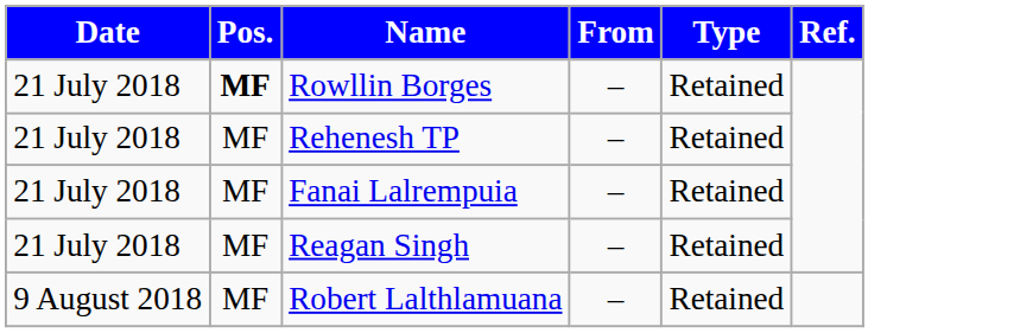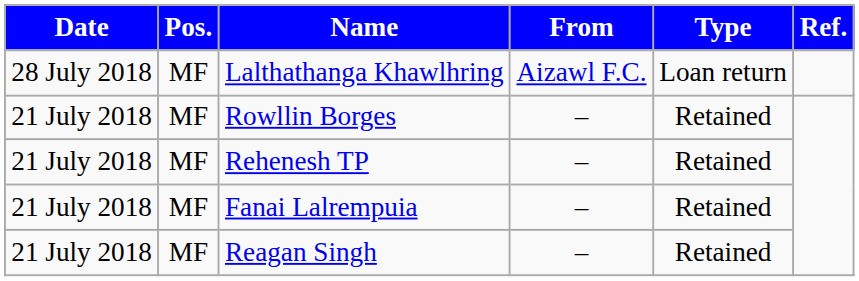 <table class="wikitable" style="text-align:center; font-size:90%">
 <tr>
 <th style="background:#00f; color:white; ">Date</th>
 <th style="background:#00f; color:white; ">Pos.</th>
 <th style="background:#00f; color:white; ">Name</th>
 <th style="background:#00f; color:white; ">From</th>
 <th style="background:#00f; color:white; ">Type</th>
 <th style="background:#00f; color:white; ">Ref.</th>
 </tr>
 <tr>
+<td align=left>28 July 2018</td>
+<td>MF</td>
+<td align=left> <a href='#'>Lalthathanga Khawlhring</a></td>
+<td align=left><a href='#'>Aizawl F.C.</a></td>
+<td align=left>Loan return</td>
+<td></td>
+</tr>
+<tr>
 <td align=left>21 July 2018</td>
-<td><strong>MF</strong></td>
+<td>MF</td>
 <td align=left> <a href='#'>Rowllin Borges</a></td>
 <td align="center">–</td>
 <td>Retained</td>
 <td rowspan="4"></td>
 </tr>
 <tr>
 <td align=left>21 July 2018</td>
 <td>MF</td>
 <td align=left> <a href='#'>Rehenesh TP</a></td>
 <td align="center">–</td>
 <td>Retained</td>
 </tr>
 <tr>
 <td align=left>21 July 2018</td>
 <td>MF</td>
 <td align=left> <a href='#'>Fanai Lalrempuia</a></td>
 <td align="center">–</td>
 <td>Retained</td>
 </tr>
 <tr>
 <td align=left>21 July 2018</td>
 <td>MF</td>
 <td align=left> <a href='#'>Reagan Singh</a></td>
 <td align="center">–</td>
 <td>Retained</td>
 </tr>
-<tr>
-<td align=left>9 August 2018</td>
-<td>MF</td>
-<td align=left> <a href='#'>Robert Lalthlamuana</a></td>
-<td align="center">–</td>
-<td>Retained</td>
-<td></td>
-</tr>
 </table>
